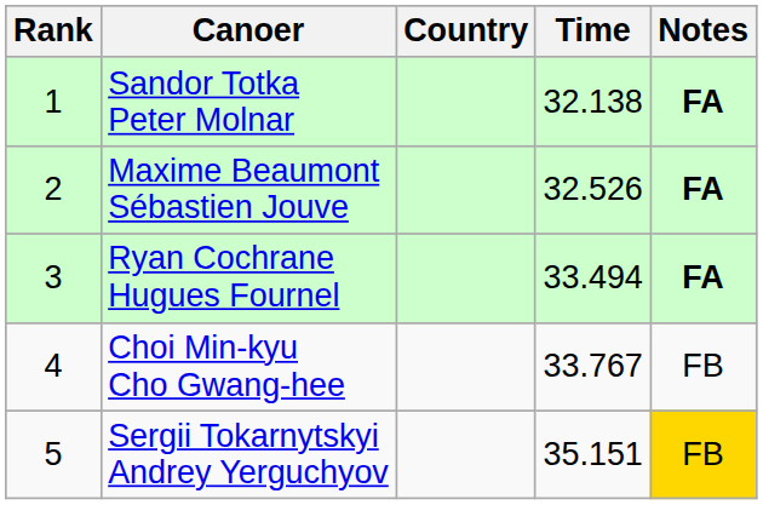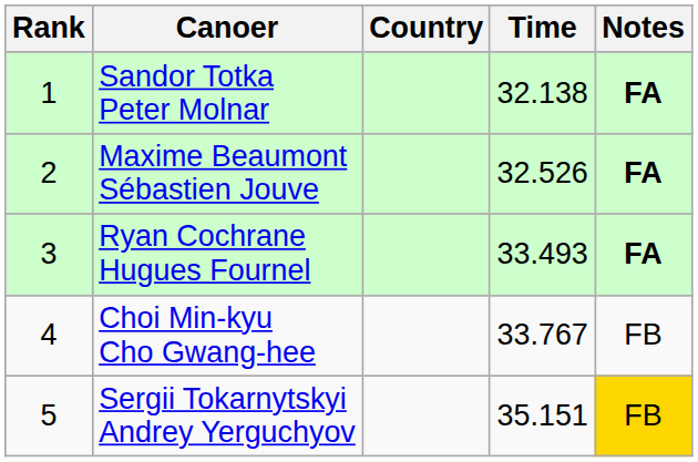 <table class="wikitable" style="text-align:center;">
 <tr>
 <th>Rank</th>
 <th>Canoer</th>
 <th>Country</th>
 <th>Time</th>
 <th>Notes</th>
 </tr>
 <tr bgcolor=ccffcc>
 <td>1</td>
 <td align="left"><a href='#'>Sandor Totka</a><br><a href='#'>Peter Molnar</a></td>
 <td align=left></td>
 <td>32.138</td>
 <td><strong>FA</strong></td>
 </tr>
 <tr bgcolor=ccffcc>
 <td>2</td>
 <td align="left"><a href='#'>Maxime Beaumont</a><br><a href='#'>Sébastien Jouve</a></td>
 <td align=left></td>
 <td>32.526</td>
 <td><strong>FA</strong></td>
 </tr>
 <tr bgcolor=ccffcc>
 <td>3</td>
 <td align="left"><a href='#'>Ryan Cochrane</a><br><a href='#'>Hugues Fournel</a></td>
 <td align=left></td>
-<td>33.494</td>
+<td>33.493</td>
 <td><strong>FA</strong></td>
 </tr>
 <tr>
 <td>4</td>
 <td align="left"><a href='#'>Choi Min-kyu</a><br><a href='#'>Cho Gwang-hee</a></td>
 <td align=left></td>
 <td>33.767</td>
 <td>FB</td>
 </tr>
 <tr>
 <td>5</td>
 <td align="left"><a href='#'>Sergii Tokarnytskyi</a><br><a href='#'>Andrey Yerguchyov</a></td>
 <td align=left></td>
 <td>35.151</td>
 <td style="background: gold;">FB</td>
 </tr>
 </table>
